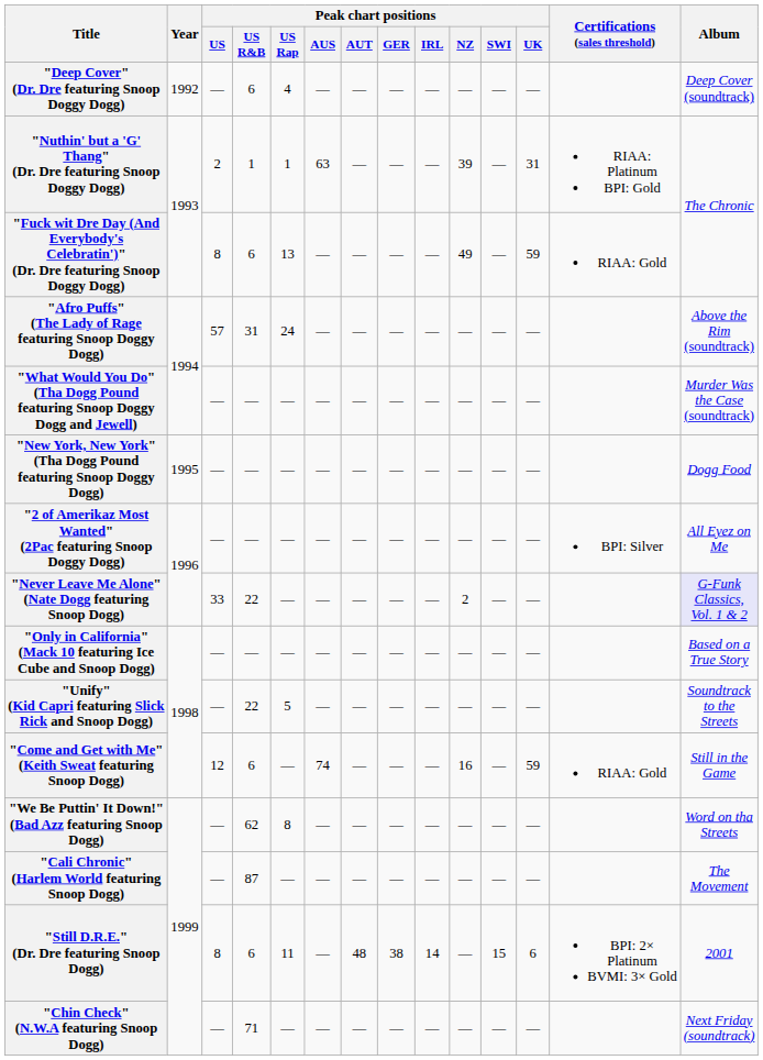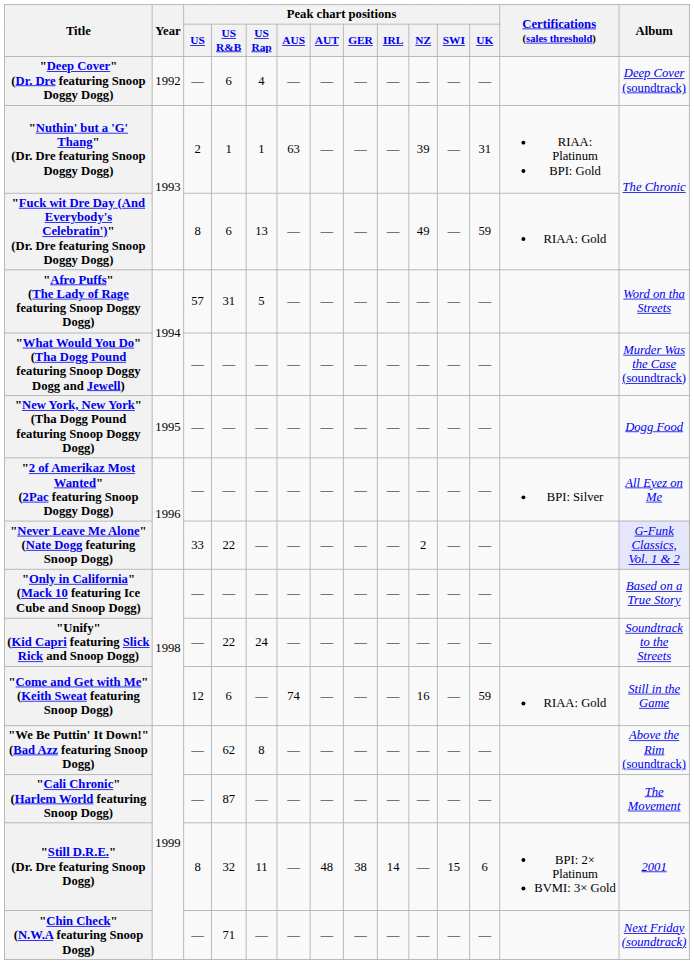 <table class="wikitable plainrowheaders" style="text-align:center;">
 <tr>
 <th scope="col" rowspan="2" style="width:19em;">Title</th>
 <th scope="col" rowspan="2">Year</th>
 <th scope="col" colspan="10">Peak chart positions</th>
 <th scope="col" rowspan="2" style="width:13em;"><a href='#'>Certifications</a><br><small>(<a href='#'>sales threshold</a>)</small></th>
 <th scope="col" rowspan="2">Album</th>
 </tr>
 <tr>
 <th scope="col" style="width:3em; font-size:90%"><a href='#'>US</a><br></th>
 <th scope="col" style="width:3em; font-size:90%"><a href='#'>US<br>R&B</a><br></th>
 <th scope="col" style="width:3em; font-size:90%"><a href='#'>US<br>Rap</a><br></th>
 <th scope="col" style="width:3em; font-size:90%"><a href='#'>AUS</a><br></th>
 <th scope="col" style="width:3em; font-size:90%"><a href='#'>AUT</a><br></th>
 <th scope="col" style="width:3em; font-size:90%"><a href='#'>GER</a><br></th>
 <th scope="col" style="width:3em; font-size:90%"><a href='#'>IRL</a><br></th>
 <th scope="col" style="width:3em; font-size:90%"><a href='#'>NZ</a><br></th>
 <th scope="col" style="width:3em; font-size:90%"><a href='#'>SWI</a><br></th>
 <th scope="col" style="width:3em; font-size:90%"><a href='#'>UK</a><br></th>
 </tr>
 <tr>
 <th scope="row">"<a href='#'>Deep Cover</a>"<br><span>(<a href='#'>Dr. Dre</a> featuring Snoop Doggy Dogg)</span></th>
 <td>1992</td>
 <td>—</td>
 <td>6</td>
 <td>4</td>
 <td>—</td>
 <td>—</td>
 <td>—</td>
 <td>—</td>
 <td>—</td>
 <td>—</td>
 <td>—</td>
 <td></td>
 <td><a href='#'><em>Deep Cover</em> (soundtrack)</a></td>
 </tr>
 <tr>
 <th scope="row">"<a href='#'>Nuthin' but a 'G' Thang</a>"<br><span>(Dr. Dre featuring Snoop Doggy Dogg)</span></th>
 <td rowspan="2">1993</td>
 <td>2</td>
 <td>1</td>
 <td>1</td>
 <td>63</td>
 <td>—</td>
 <td>—</td>
 <td>—</td>
 <td>39</td>
 <td>—</td>
 <td>31</td>
 <td><br><ul><li>RIAA: Platinum</li><li>BPI: Gold</li></ul></td>
 <td rowspan="2"><em><a href='#'>The Chronic</a></em></td>
 </tr>
 <tr>
 <th scope="row">"<a href='#'>Fuck wit Dre Day (And Everybody's Celebratin')</a>"<br><span>(Dr. Dre featuring Snoop Doggy Dogg)</span></th>
 <td>8</td>
 <td>6</td>
 <td>13</td>
 <td>—</td>
 <td>—</td>
 <td>—</td>
 <td>—</td>
 <td>49</td>
 <td>—</td>
 <td>59</td>
 <td><br><ul><li>RIAA: Gold</li></ul></td>
 </tr>
 <tr>
 <th scope="row">"<a href='#'>Afro Puffs</a>"<br><span>(<a href='#'>The Lady of Rage</a> featuring Snoop Doggy Dogg)</span></th>
 <td rowspan="2">1994</td>
 <td>57</td>
 <td>31</td>
-<td>24</td>
+<td>5</td>
 <td>—</td>
 <td>—</td>
 <td>—</td>
 <td>—</td>
 <td>—</td>
 <td>—</td>
 <td>—</td>
 <td></td>
-<td><a href='#'><em>Above the Rim</em> (soundtrack)</a></td>
+<td><em><a href='#'>Word on tha Streets</a></em></td>
 </tr>
 <tr>
 <th scope="row">"<a href='#'>What Would You Do</a>"<br><span>(<a href='#'>Tha Dogg Pound</a> featuring Snoop Doggy Dogg and <a href='#'>Jewell</a>)</span></th>
 <td>—</td>
 <td>—</td>
 <td>—</td>
 <td>—</td>
 <td>—</td>
 <td>—</td>
 <td>—</td>
 <td>—</td>
 <td>—</td>
 <td>—</td>
 <td></td>
 <td><a href='#'><em>Murder Was the Case</em> (soundtrack)</a></td>
 </tr>
 <tr>
 <th scope="row">"<a href='#'>New York, New York</a>"<br><span>(Tha Dogg Pound featuring Snoop Doggy Dogg)</span></th>
 <td>1995</td>
 <td>—</td>
 <td>—</td>
 <td>—</td>
 <td>—</td>
 <td>—</td>
 <td>—</td>
 <td>—</td>
 <td>—</td>
 <td>—</td>
 <td>—</td>
 <td></td>
 <td><em><a href='#'>Dogg Food</a></em></td>
 </tr>
 <tr>
 <th scope="row">"<a href='#'>2 of Amerikaz Most Wanted</a>"<br><span>(<a href='#'>2Pac</a> featuring Snoop Doggy Dogg)</span></th>
 <td rowspan="2">1996</td>
 <td>—</td>
 <td>—</td>
 <td>—</td>
 <td>—</td>
 <td>—</td>
 <td>—</td>
 <td>—</td>
 <td>—</td>
 <td>—</td>
 <td>—</td>
 <td><br><ul><li>BPI: Silver</li></ul></td>
 <td><em><a href='#'>All Eyez on Me</a></em></td>
 </tr>
 <tr>
 <th scope="row">"<a href='#'>Never Leave Me Alone</a>"<br><span>(<a href='#'>Nate Dogg</a> featuring Snoop Dogg)</span></th>
 <td>33</td>
 <td>22</td>
 <td>—</td>
 <td>—</td>
 <td>—</td>
 <td>—</td>
 <td>—</td>
 <td>2</td>
 <td>—</td>
 <td>—</td>
 <td></td>
 <td style="background: lavender;"><em><a href='#'>G-Funk Classics, Vol. 1 & 2</a></em></td>
 </tr>
 <tr>
 <th scope="row">"<a href='#'>Only in California</a>"<br><span>(<a href='#'>Mack 10</a> featuring Ice Cube and Snoop Dogg)</span></th>
 <td rowspan="3">1998</td>
 <td>—</td>
 <td>—</td>
 <td>—</td>
 <td>—</td>
 <td>—</td>
 <td>—</td>
 <td>—</td>
 <td>—</td>
 <td>—</td>
 <td>—</td>
 <td></td>
 <td><em><a href='#'>Based on a True Story</a></em></td>
 </tr>
 <tr>
 <th scope="row">"Unify"<br><span>(<a href='#'>Kid Capri</a> featuring <a href='#'>Slick Rick</a> and Snoop Dogg)</span></th>
 <td>—</td>
 <td>22</td>
-<td>5</td>
+<td>24</td>
 <td>—</td>
 <td>—</td>
 <td>—</td>
 <td>—</td>
 <td>—</td>
 <td>—</td>
 <td>—</td>
 <td></td>
 <td><em><a href='#'>Soundtrack to the Streets</a></em></td>
 </tr>
 <tr>
 <th scope="row">"<a href='#'>Come and Get with Me</a>"<br><span>(<a href='#'>Keith Sweat</a> featuring Snoop Dogg)</span></th>
 <td>12</td>
 <td>6</td>
 <td>—</td>
 <td>74</td>
 <td>—</td>
 <td>—</td>
 <td>—</td>
 <td>16</td>
 <td>—</td>
 <td>59</td>
 <td><br><ul><li>RIAA: Gold</li></ul></td>
 <td><em><a href='#'>Still in the Game</a></em></td>
 </tr>
 <tr>
 <th scope="row">"We Be Puttin' It Down!"<br><span>(<a href='#'>Bad Azz</a> featuring Snoop Dogg)</span></th>
 <td rowspan="4">1999</td>
 <td>—</td>
 <td>62</td>
 <td>8</td>
 <td>—</td>
 <td>—</td>
 <td>—</td>
 <td>—</td>
 <td>—</td>
 <td>—</td>
 <td>—</td>
 <td></td>
-<td><em><a href='#'>Word on tha Streets</a></em></td>
+<td><a href='#'><em>Above the Rim</em> (soundtrack)</a></td>
 </tr>
 <tr>
 <th scope="row">"<a href='#'>Cali Chronic</a>"<br><span>(<a href='#'>Harlem World</a> featuring Snoop Dogg)</span></th>
 <td>—</td>
 <td>87</td>
 <td>—</td>
 <td>—</td>
 <td>—</td>
 <td>—</td>
 <td>—</td>
 <td>—</td>
 <td>—</td>
 <td>—</td>
 <td></td>
 <td><em><a href='#'>The Movement</a></em></td>
 </tr>
 <tr>
 <th scope="row">"<a href='#'>Still D.R.E.</a>"<br><span>(Dr. Dre featuring Snoop Dogg)</span></th>
 <td>8</td>
-<td>6</td>
+<td>32</td>
 <td>11</td>
 <td>—</td>
 <td>48</td>
 <td>38</td>
 <td>14</td>
 <td>—</td>
 <td>15</td>
 <td>6</td>
 <td><br><ul><li>BPI: 2× Platinum</li><li>BVMI: 3× Gold</li></ul></td>
 <td><em><a href='#'>2001</a></em></td>
 </tr>
 <tr>
 <th scope="row">"<a href='#'>Chin Check</a>"<br><span>(<a href='#'>N.W.A</a> featuring Snoop Dogg)</span></th>
 <td>—</td>
 <td>71</td>
 <td>—</td>
 <td>—</td>
 <td>—</td>
 <td>—</td>
 <td>—</td>
 <td>—</td>
 <td>—</td>
 <td>—</td>
 <td></td>
 <td><em><a href='#'>Next Friday (soundtrack)</a></em></td>
 </tr>
 </table>
